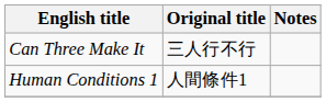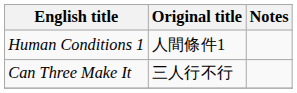 <table class="wikitable sortable">
 <tr>
 <th>English title</th>
 <th>Original title</th>
 <th class="unsortable">Notes</th>
 </tr>
 <tr>
+<td><em>Human Conditions 1</em></td>
+<td>人間條件1</td>
+<td></td>
+</tr>
+<tr>
 <td><em>Can Three Make It</em></td>
 <td>三人行不行</td>
 <td></td>
 </tr>
 <tr>
-<td><em>Human Conditions 1</em></td>
-<td>人間條件1</td>
-<td></td>
-</tr>
-<tr>
 </tr>
 </table>
